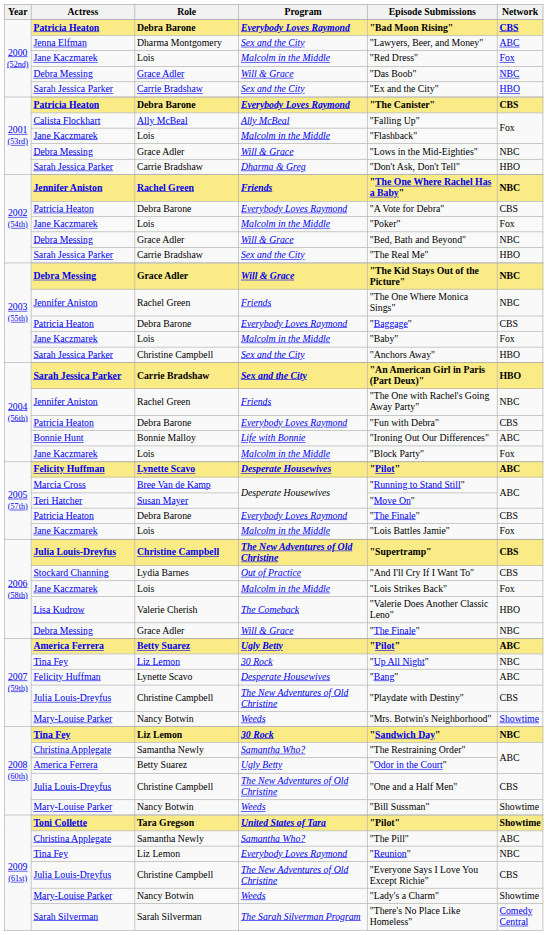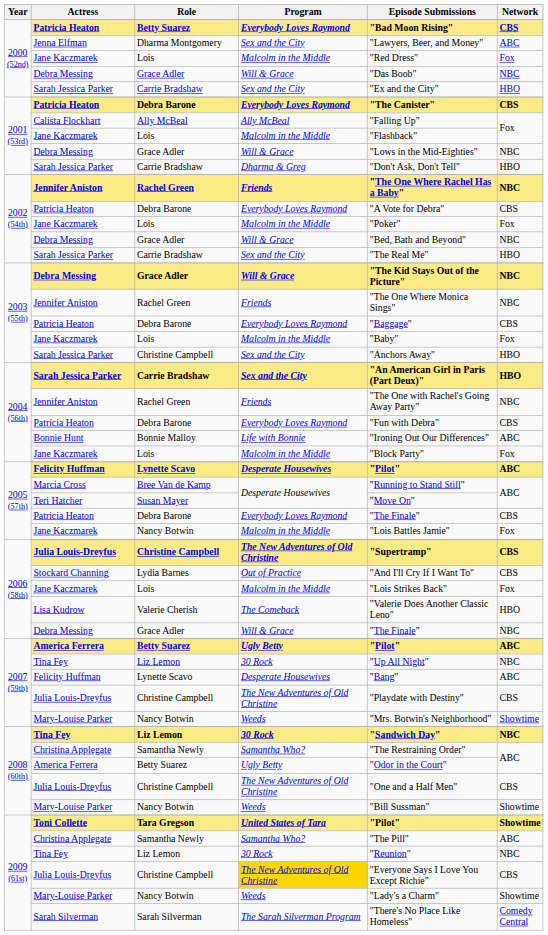 <table class="wikitable" style="width:100%">
 <tr bgcolor="#bebebe">
 <th width="5%">Year</th>
 <th width="20%">Actress</th>
 <th width="20%">Role</th>
 <th width="25%">Program</th>
 <th width="25%">Episode Submissions</th>
 <th width="5%">Network</th>
 </tr>
 <tr>
 <td rowspan=6 style="text-align:center"><a href='#'>2000</a><br><small><a href='#'>(52nd)</a></small></td>
 </tr>
 <tr style="background:#FAEB86">
 <td><strong><a href='#'>Patricia Heaton</a></strong></td>
-<td><strong>Debra Barone</strong></td>
+<td><strong><a href='#'>Betty Suarez</a></strong></td>
 <td><strong><em><a href='#'>Everybody Loves Raymond</a></em></strong></td>
 <td><strong>"Bad Moon Rising"</strong></td>
 <td><strong><a href='#'>CBS</a></strong></td>
 </tr>
 <tr>
 <td><a href='#'>Jenna Elfman</a></td>
 <td>Dharma Montgomery</td>
 <td><em><a href='#'>Sex and the City</a></em></td>
 <td>"Lawyers, Beer, and Money"</td>
 <td><a href='#'>ABC</a></td>
 </tr>
 <tr>
 <td><a href='#'>Jane Kaczmarek</a></td>
 <td>Lois</td>
 <td><em><a href='#'>Malcolm in the Middle</a></em></td>
 <td>"Red Dress"</td>
 <td><a href='#'>Fox</a></td>
 </tr>
 <tr>
 <td><a href='#'>Debra Messing</a></td>
 <td><a href='#'>Grace Adler</a></td>
 <td><em><a href='#'>Will & Grace</a></em></td>
 <td>"Das Boob"</td>
 <td><a href='#'>NBC</a></td>
 </tr>
 <tr>
 <td><a href='#'>Sarah Jessica Parker</a></td>
 <td><a href='#'>Carrie Bradshaw</a></td>
 <td><em><a href='#'>Sex and the City</a></em></td>
 <td>"Ex and the City"</td>
 <td><a href='#'>HBO</a></td>
 </tr>
 <tr>
 <td rowspan=6 style="text-align:center"><a href='#'>2001</a><br><small><a href='#'>(53rd)</a></small></td>
 </tr>
 <tr style="background:#FAEB86">
 <td><strong><a href='#'>Patricia Heaton</a></strong></td>
 <td><strong>Debra Barone</strong></td>
 <td><strong><em><a href='#'>Everybody Loves Raymond</a></em></strong></td>
 <td><strong>"The Canister"</strong></td>
 <td><strong>CBS</strong></td>
 </tr>
 <tr>
 <td><a href='#'>Calista Flockhart</a></td>
 <td><a href='#'>Ally McBeal</a></td>
 <td><em><a href='#'>Ally McBeal</a></em></td>
 <td>"Falling Up"</td>
 <td rowspan=2>Fox</td>
 </tr>
 <tr>
 <td><a href='#'>Jane Kaczmarek</a></td>
 <td>Lois</td>
 <td><em><a href='#'>Malcolm in the Middle</a></em></td>
 <td>"Flashback"</td>
 </tr>
 <tr>
 <td><a href='#'>Debra Messing</a></td>
 <td>Grace Adler</td>
 <td><em><a href='#'>Will & Grace</a></em></td>
 <td>"Lows in the Mid-Eighties"</td>
 <td>NBC</td>
 </tr>
 <tr>
 <td><a href='#'>Sarah Jessica Parker</a></td>
 <td>Carrie Bradshaw</td>
 <td><em><a href='#'>Dharma & Greg</a></em></td>
 <td>"Don't Ask, Don't Tell"</td>
 <td>HBO</td>
 </tr>
 <tr>
 <td rowspan=6 style="text-align:center"><a href='#'>2002</a><br><small><a href='#'>(54th)</a></small></td>
 </tr>
 <tr style="background:#FAEB86">
 <td><strong><a href='#'>Jennifer Aniston</a></strong></td>
 <td><strong><a href='#'>Rachel Green</a></strong></td>
 <td><strong><em><a href='#'>Friends</a></em></strong></td>
 <td><strong>"<a href='#'>The One Where Rachel Has a Baby</a>"</strong></td>
 <td><strong>NBC</strong></td>
 </tr>
 <tr>
 <td><a href='#'>Patricia Heaton</a></td>
 <td>Debra Barone</td>
 <td><em><a href='#'>Everybody Loves Raymond</a></em></td>
 <td>"A Vote for Debra"</td>
 <td>CBS</td>
 </tr>
 <tr>
 <td><a href='#'>Jane Kaczmarek</a></td>
 <td>Lois</td>
 <td><em><a href='#'>Malcolm in the Middle</a></em></td>
 <td>"Poker"</td>
 <td>Fox</td>
 </tr>
 <tr>
 <td><a href='#'>Debra Messing</a></td>
 <td>Grace Adler</td>
 <td><em><a href='#'>Will & Grace</a></em></td>
 <td>"Bed, Bath and Beyond"</td>
 <td>NBC</td>
 </tr>
 <tr>
 <td><a href='#'>Sarah Jessica Parker</a></td>
 <td>Carrie Bradshaw</td>
 <td><em><a href='#'>Sex and the City</a></em></td>
 <td>"The Real Me"</td>
 <td>HBO</td>
 </tr>
 <tr>
 <td rowspan=6 style="text-align:center"><a href='#'>2003</a><br><small><a href='#'>(55th)</a></small></td>
 </tr>
 <tr style="background:#FAEB86">
 <td><strong><a href='#'>Debra Messing</a></strong></td>
 <td><strong>Grace Adler</strong></td>
 <td><strong><em><a href='#'>Will & Grace</a></em></strong></td>
 <td><strong>"The Kid Stays Out of the Picture"</strong></td>
 <td><strong>NBC</strong></td>
 </tr>
 <tr>
 <td><a href='#'>Jennifer Aniston</a></td>
 <td>Rachel Green</td>
 <td><em><a href='#'>Friends</a></em></td>
 <td>"The One Where Monica Sings"</td>
 <td>NBC</td>
 </tr>
 <tr>
 <td><a href='#'>Patricia Heaton</a></td>
 <td>Debra Barone</td>
 <td><em><a href='#'>Everybody Loves Raymond</a></em></td>
 <td>"<a href='#'>Baggage</a>"</td>
 <td>CBS</td>
 </tr>
 <tr>
 <td><a href='#'>Jane Kaczmarek</a></td>
 <td>Lois</td>
 <td><em><a href='#'>Malcolm in the Middle</a></em></td>
 <td>"Baby"</td>
 <td>Fox</td>
 </tr>
 <tr>
 <td><a href='#'>Sarah Jessica Parker</a></td>
 <td>Christine Campbell</td>
 <td><em><a href='#'>Sex and the City</a></em></td>
 <td>"Anchors Away"</td>
 <td>HBO</td>
 </tr>
 <tr>
 <td rowspan=6 style="text-align:center"><a href='#'>2004</a><br><small><a href='#'>(56th)</a></small></td>
 </tr>
 <tr style="background:#FAEB86">
 <td><strong><a href='#'>Sarah Jessica Parker</a></strong></td>
 <td><strong>Carrie Bradshaw</strong></td>
 <td><strong><em><a href='#'>Sex and the City</a></em></strong></td>
 <td><strong>"An American Girl in Paris (Part Deux)"</strong></td>
 <td><strong>HBO</strong></td>
 </tr>
 <tr>
 <td><a href='#'>Jennifer Aniston</a></td>
 <td>Rachel Green</td>
 <td><em><a href='#'>Friends</a></em></td>
 <td>"The One with Rachel's Going Away Party"</td>
 <td>NBC</td>
 </tr>
 <tr>
 <td><a href='#'>Patricia Heaton</a></td>
 <td>Debra Barone</td>
 <td><em><a href='#'>Everybody Loves Raymond</a></em></td>
 <td>"Fun with Debra"</td>
 <td>CBS</td>
 </tr>
 <tr>
 <td><a href='#'>Bonnie Hunt</a></td>
 <td>Bonnie Malloy</td>
 <td><em><a href='#'>Life with Bonnie</a></em></td>
 <td>"Ironing Out Our Differences"</td>
 <td>ABC</td>
 </tr>
 <tr>
 <td><a href='#'>Jane Kaczmarek</a></td>
 <td>Lois</td>
 <td><em><a href='#'>Malcolm in the Middle</a></em></td>
 <td>"Block Party"</td>
 <td>Fox</td>
 </tr>
 <tr>
 <td rowspan=6 style="text-align:center"><a href='#'>2005</a><br><small><a href='#'>(57th)</a></small></td>
 </tr>
 <tr style="background:#FAEB86">
 <td><strong><a href='#'>Felicity Huffman</a></strong></td>
 <td><strong><a href='#'>Lynette Scavo</a></strong></td>
 <td><strong><em><a href='#'>Desperate Housewives</a></em></strong></td>
 <td><strong>"<a href='#'>Pilot</a>"</strong></td>
 <td><strong>ABC</strong></td>
 </tr>
 <tr>
 <td><a href='#'>Marcia Cross</a></td>
 <td><a href='#'>Bree Van de Kamp</a></td>
 <td rowspan="2"><em>Desperate Housewives</em></td>
 <td>"<a href='#'>Running to Stand Still</a>"</td>
 <td rowspan="2">ABC</td>
 </tr>
 <tr>
 <td><a href='#'>Teri Hatcher</a></td>
 <td><a href='#'>Susan Mayer</a></td>
 <td>"<a href='#'>Move On</a>"</td>
 </tr>
 <tr>
 <td><a href='#'>Patricia Heaton</a></td>
 <td>Debra Barone</td>
 <td><em><a href='#'>Everybody Loves Raymond</a></em></td>
 <td>"<a href='#'>The Finale</a>"</td>
 <td>CBS</td>
 </tr>
 <tr>
 <td><a href='#'>Jane Kaczmarek</a></td>
-<td>Lois</td>
+<td>Nancy Botwin</td>
 <td><em><a href='#'>Malcolm in the Middle</a></em></td>
 <td>"Lois Battles Jamie"</td>
 <td>Fox</td>
 </tr>
 <tr>
 <td rowspan=6 style="text-align:center"><a href='#'>2006</a><br><small><a href='#'>(58th)</a></small></td>
 </tr>
 <tr style="background:#FAEB86">
 <td><strong><a href='#'>Julia Louis-Dreyfus</a></strong></td>
 <td><strong><a href='#'>Christine Campbell</a></strong></td>
 <td><strong><em><a href='#'>The New Adventures of Old Christine</a></em></strong></td>
 <td><strong>"Supertramp"</strong></td>
 <td><strong>CBS</strong></td>
 </tr>
 <tr>
 <td><a href='#'>Stockard Channing</a></td>
 <td>Lydia Barnes</td>
 <td><em><a href='#'>Out of Practice</a></em></td>
 <td>"And I'll Cry If I Want To"</td>
 <td>CBS</td>
 </tr>
 <tr>
 <td><a href='#'>Jane Kaczmarek</a></td>
 <td>Lois</td>
 <td><em><a href='#'>Malcolm in the Middle</a></em></td>
 <td>"Lois Strikes Back"</td>
 <td>Fox</td>
 </tr>
 <tr>
 <td><a href='#'>Lisa Kudrow</a></td>
 <td>Valerie Cherish</td>
 <td><em><a href='#'>The Comeback</a></em></td>
 <td>"Valerie Does Another Classic Leno"</td>
 <td>HBO</td>
 </tr>
 <tr>
 <td><a href='#'>Debra Messing</a></td>
 <td>Grace Adler</td>
 <td><em><a href='#'>Will & Grace</a></em></td>
 <td>"<a href='#'>The Finale</a>"</td>
 <td>NBC</td>
 </tr>
 <tr>
 <td rowspan=6 style="text-align:center"><a href='#'>2007</a><br><small><a href='#'>(59th)</a></small></td>
 </tr>
 <tr style="background:#FAEB86">
 <td><strong><a href='#'>America Ferrera</a></strong></td>
 <td><strong><a href='#'>Betty Suarez</a></strong></td>
 <td><strong><em><a href='#'>Ugly Betty</a></em></strong></td>
 <td><strong>"<a href='#'>Pilot</a>"</strong></td>
 <td><strong>ABC</strong></td>
 </tr>
 <tr>
 <td><a href='#'>Tina Fey</a></td>
 <td><a href='#'>Liz Lemon</a></td>
 <td><em><a href='#'>30 Rock</a></em></td>
 <td>"<a href='#'>Up All Night</a>"</td>
 <td>NBC</td>
 </tr>
 <tr>
 <td><a href='#'>Felicity Huffman</a></td>
 <td>Lynette Scavo</td>
 <td><em><a href='#'>Desperate Housewives</a></em></td>
 <td>"<a href='#'>Bang</a>"</td>
 <td>ABC</td>
 </tr>
 <tr>
 <td><a href='#'>Julia Louis-Dreyfus</a></td>
 <td>Christine Campbell</td>
 <td><em><a href='#'>The New Adventures of Old Christine</a></em></td>
 <td>"Playdate with Destiny"</td>
 <td>CBS</td>
 </tr>
 <tr>
 <td><a href='#'>Mary-Louise Parker</a></td>
 <td>Nancy Botwin</td>
 <td><em><a href='#'>Weeds</a></em></td>
 <td>"Mrs. Botwin's Neighborhood"</td>
 <td><a href='#'>Showtime</a></td>
 </tr>
 <tr>
 <td rowspan=6 style="text-align:center"><a href='#'>2008</a><br><small><a href='#'>(60th)</a></small></td>
 </tr>
 <tr style="background:#FAEB86">
 <td><strong><a href='#'>Tina Fey</a></strong></td>
 <td><strong>Liz Lemon</strong></td>
 <td><strong><em><a href='#'>30 Rock</a></em></strong></td>
 <td><strong>"<a href='#'>Sandwich Day</a>"</strong></td>
 <td><strong>NBC</strong></td>
 </tr>
 <tr>
 <td><a href='#'>Christina Applegate</a></td>
 <td>Samantha Newly</td>
 <td><em><a href='#'>Samantha Who?</a></em></td>
 <td>"The Restraining Order"</td>
 <td rowspan=2>ABC</td>
 </tr>
 <tr>
 <td><a href='#'>America Ferrera</a></td>
 <td>Betty Suarez</td>
 <td><em><a href='#'>Ugly Betty</a></em></td>
 <td>"<a href='#'>Odor in the Court</a>"</td>
 </tr>
 <tr>
 <td><a href='#'>Julia Louis-Dreyfus</a></td>
 <td>Christine Campbell</td>
 <td><em><a href='#'>The New Adventures of Old Christine</a></em></td>
 <td>"One and a Half Men"</td>
 <td>CBS</td>
 </tr>
 <tr>
 <td><a href='#'>Mary-Louise Parker</a></td>
 <td>Nancy Botwin</td>
 <td><em><a href='#'>Weeds</a></em></td>
 <td>"Bill Sussman"</td>
 <td>Showtime</td>
 </tr>
 <tr>
 <td rowspan=7 style="text-align:center"><a href='#'>2009</a><br><small><a href='#'>(61st)</a></small></td>
 </tr>
 <tr style="background:#FAEB86">
 <td><strong><a href='#'>Toni Collette</a></strong></td>
 <td><strong>Tara Gregson</strong></td>
 <td><strong><em><a href='#'>United States of Tara</a></em></strong></td>
 <td><strong>"Pilot"</strong></td>
 <td><strong>Showtime</strong></td>
 </tr>
 <tr>
 <td><a href='#'>Christina Applegate</a></td>
 <td>Samantha Newly</td>
 <td><em><a href='#'>Samantha Who?</a></em></td>
 <td>"The Pill"</td>
 <td>ABC</td>
 </tr>
 <tr>
 <td><a href='#'>Tina Fey</a></td>
 <td>Liz Lemon</td>
-<td><em><a href='#'>Everybody Loves Raymond</a></em></td>
+<td><em><a href='#'>30 Rock</a></em></td>
 <td>"<a href='#'>Reunion</a>"</td>
 <td>NBC</td>
 </tr>
 <tr>
 <td><a href='#'>Julia Louis-Dreyfus</a></td>
 <td>Christine Campbell</td>
-<td><em><a href='#'>The New Adventures of Old Christine</a></em></td>
+<td style="background: gold;"><em><a href='#'>The New Adventures of Old Christine</a></em></td>
 <td>"Everyone Says I Love You Except Richie"</td>
 <td>CBS</td>
 </tr>
 <tr>
 <td><a href='#'>Mary-Louise Parker</a></td>
 <td>Nancy Botwin</td>
 <td><em><a href='#'>Weeds</a></em></td>
 <td>"Lady's a Charm"</td>
 <td>Showtime</td>
 </tr>
 <tr>
 <td><a href='#'>Sarah Silverman</a></td>
 <td>Sarah Silverman</td>
 <td><em><a href='#'>The Sarah Silverman Program</a></em></td>
 <td>"There's No Place Like Homeless"</td>
 <td><a href='#'>Comedy Central</a></td>
 </tr>
 </table>
